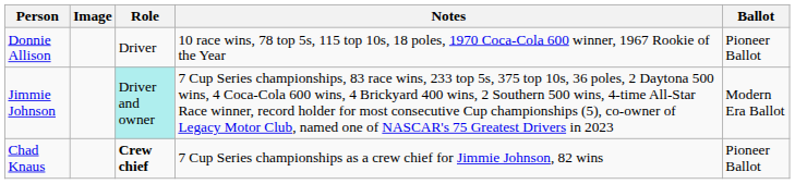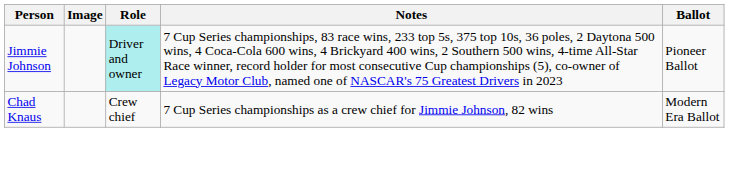 <table class="wikitable sortable">
 <tr>
 <th>Person</th>
 <th>Image</th>
 <th>Role</th>
 <th>Notes</th>
 <th>Ballot</th>
 </tr>
 <tr>
-<td><a href='#'>Donnie Allison</a></td>
-<td></td>
-<td>Driver</td>
-<td>10 race wins, 78 top 5s, 115 top 10s, 18 poles, <a href='#'>1970 Coca-Cola 600</a> winner, 1967 Rookie of the Year</td>
-<td>Pioneer Ballot</td>
-</tr>
-<tr>
 <td><a href='#'>Jimmie Johnson</a></td>
 <td></td>
 <td style="background: paleturquoise;">Driver and owner</td>
 <td>7 Cup Series championships, 83 race wins, 233 top 5s, 375 top 10s, 36 poles, 2 Daytona 500 wins, 4 Coca-Cola 600 wins, 4 Brickyard 400 wins, 2 Southern 500 wins, 4-time All-Star Race winner, record holder for most consecutive Cup championships (5), co-owner of <a href='#'>Legacy Motor Club</a>, named one of <a href='#'>NASCAR's 75 Greatest Drivers</a> in 2023</td>
-<td>Modern Era Ballot</td>
+<td>Pioneer Ballot</td>
 </tr>
 <tr>
 <td><a href='#'>Chad Knaus</a></td>
 <td></td>
-<td><strong>Crew chief</strong></td>
+<td>Crew chief</td>
 <td>7 Cup Series championships as a crew chief for <a href='#'>Jimmie Johnson</a>, 82 wins</td>
-<td>Pioneer Ballot</td>
+<td>Modern Era Ballot</td>
 </tr>
 </table>
